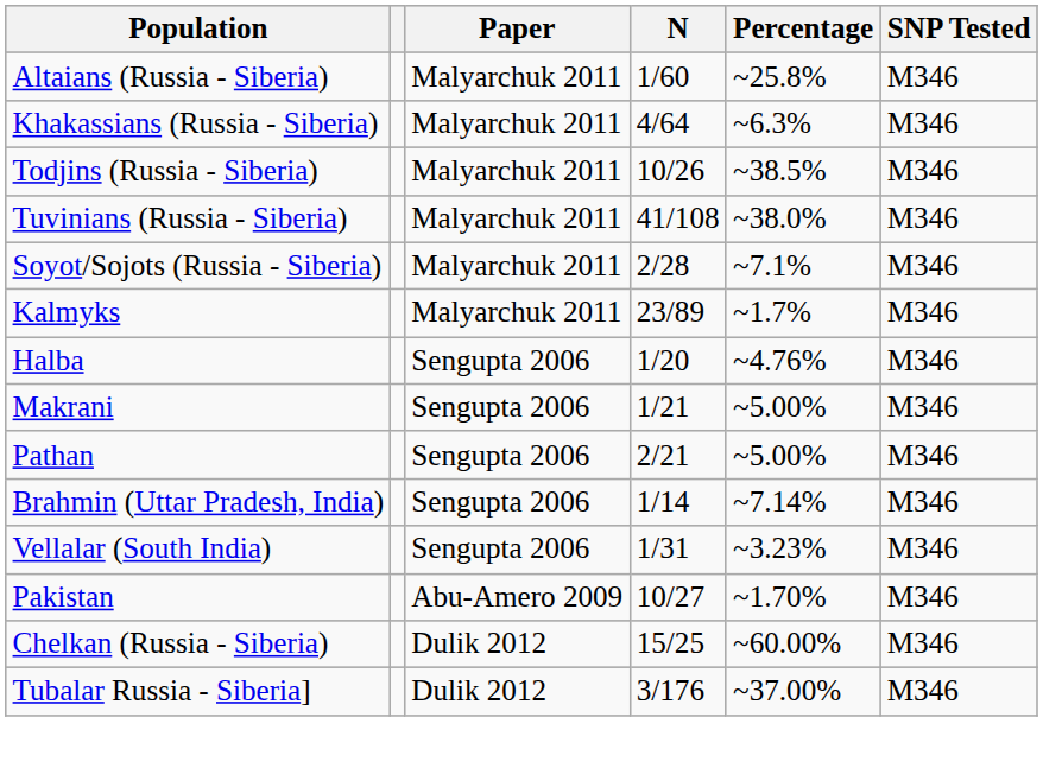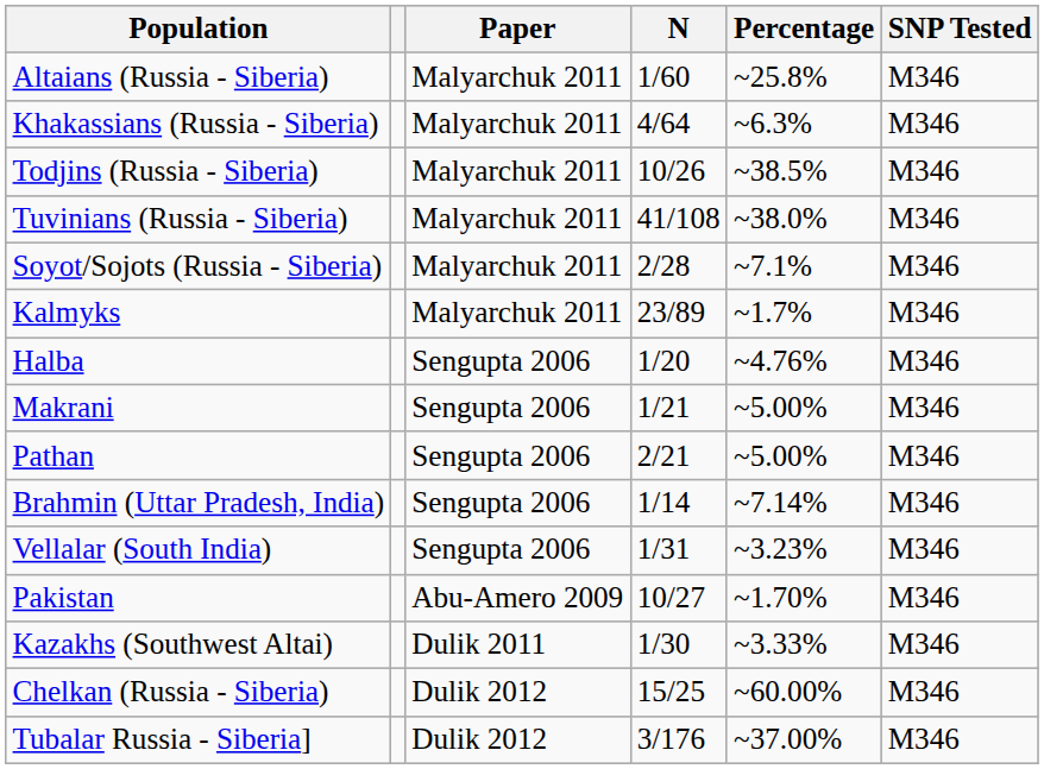 <table class="wikitable">
 <tr>
 <th>Population</th>
 <th></th>
 <th>Paper</th>
 <th>N</th>
 <th>Percentage</th>
 <th>SNP Tested</th>
 </tr>
 <tr>
 <td><a href='#'>Altaians</a> (Russia - <a href='#'>Siberia</a>)</td>
 <td></td>
 <td>Malyarchuk 2011 </td>
 <td>1/60</td>
 <td>~25.8%</td>
 <td>M346</td>
 </tr>
 <tr>
 <td Khakas people><a href='#'>Khakassians</a> (Russia - <a href='#'>Siberia</a>)</td>
 <td></td>
 <td>Malyarchuk 2011 </td>
 <td>4/64</td>
 <td>~6.3%</td>
 <td>M346</td>
 </tr>
 <tr>
 <td><a href='#'>Todjins</a> (Russia - <a href='#'>Siberia</a>)</td>
 <td></td>
 <td>Malyarchuk 2011 </td>
 <td>10/26</td>
 <td>~38.5%</td>
 <td>M346</td>
 </tr>
 <tr>
 <td><a href='#'>Tuvinians</a> (Russia - <a href='#'>Siberia</a>)</td>
 <td></td>
 <td>Malyarchuk 2011 </td>
 <td>41/108</td>
 <td>~38.0%</td>
 <td>M346</td>
 </tr>
 <tr>
 <td><a href='#'>Soyot</a>/Sojots (Russia - <a href='#'>Siberia</a>)</td>
 <td></td>
 <td>Malyarchuk 2011 </td>
 <td>2/28</td>
 <td>~7.1%</td>
 <td>M346</td>
 </tr>
 <tr>
 <td><a href='#'>Kalmyks</a></td>
 <td></td>
 <td>Malyarchuk 2011 </td>
 <td>23/89</td>
 <td>~1.7%</td>
 <td>M346</td>
 </tr>
 <tr>
 <td><a href='#'>Halba</a></td>
 <td></td>
 <td>Sengupta 2006 </td>
 <td>1/20</td>
 <td>~4.76%</td>
 <td>M346</td>
 </tr>
 <tr>
 <td><a href='#'>Makrani</a></td>
 <td></td>
 <td>Sengupta 2006 </td>
 <td>1/21</td>
 <td>~5.00%</td>
 <td>M346</td>
 </tr>
 <tr>
 <td><a href='#'>Pathan</a></td>
 <td></td>
 <td>Sengupta 2006 </td>
 <td>2/21</td>
 <td>~5.00%</td>
 <td>M346</td>
 </tr>
 <tr>
 <td><a href='#'>Brahmin</a> (<a href='#'>Uttar Pradesh, India</a>)</td>
 <td></td>
 <td>Sengupta 2006 </td>
 <td>1/14</td>
 <td>~7.14%</td>
 <td>M346</td>
 </tr>
 <tr>
 <td><a href='#'>Vellalar</a> (<a href='#'>South India</a>)</td>
 <td></td>
 <td>Sengupta 2006 </td>
 <td>1/31</td>
 <td>~3.23%</td>
 <td>M346</td>
 </tr>
 <tr>
 <td><a href='#'>Pakistan</a></td>
 <td></td>
 <td>Abu-Amero 2009 </td>
 <td>10/27</td>
 <td>~1.70%</td>
 <td>M346</td>
 </tr>
 <tr>
+<td><a href='#'>Kazakhs</a> (Southwest Altai)</td>
+<td></td>
+<td>Dulik 2011 </td>
+<td>1/30</td>
+<td>~3.33%</td>
+<td>M346</td>
+</tr>
+<tr>
 <td><a href='#'>Chelkan</a> (Russia - <a href='#'>Siberia</a>)</td>
 <td></td>
 <td>Dulik 2012 </td>
 <td>15/25</td>
 <td>~60.00%</td>
 <td>M346</td>
 </tr>
 <tr>
 <td><a href='#'>Tubalar</a> Russia - <a href='#'>Siberia</a>]</td>
 <td></td>
 <td>Dulik 2012 </td>
 <td>3/176</td>
 <td>~37.00%</td>
 <td>M346</td>
 </tr>
 </table>
